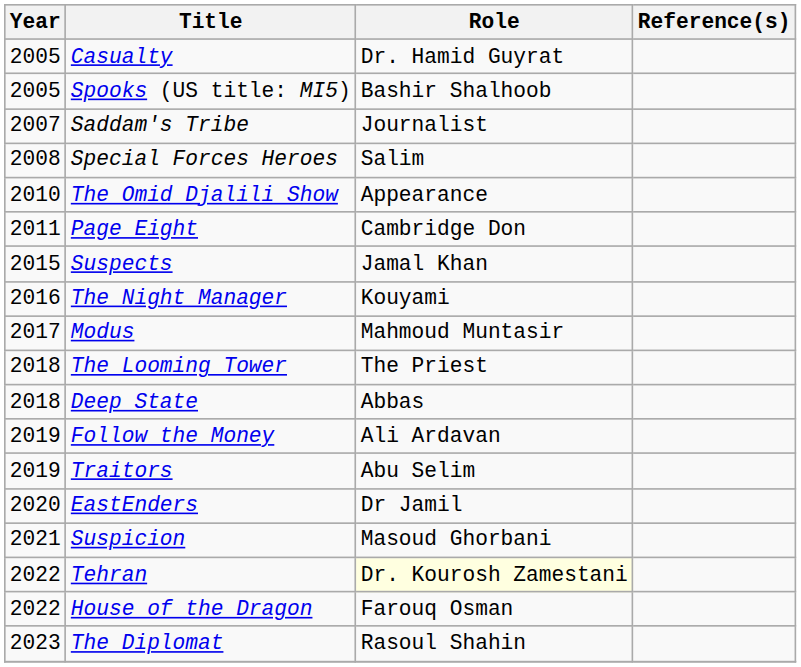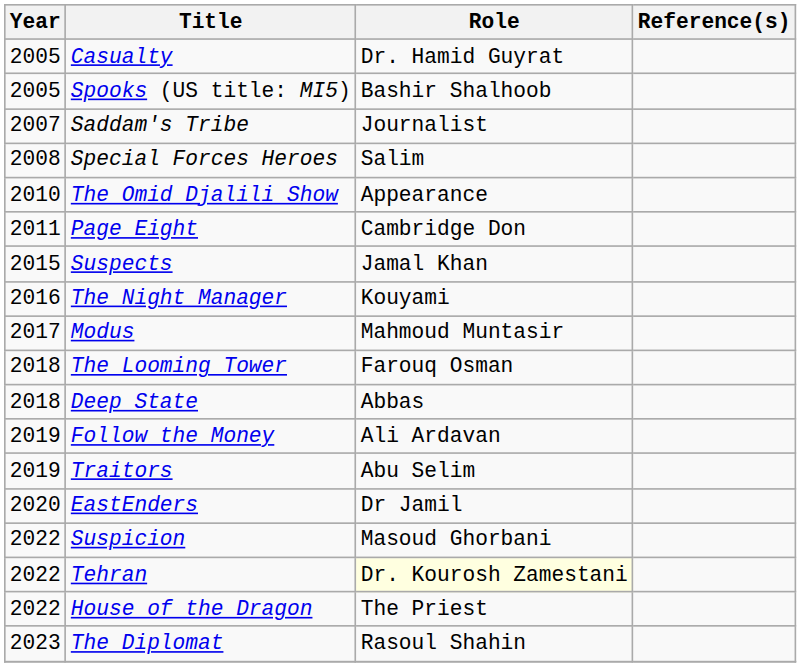 <table class="wikitable sortable">
 <tr>
 <th>Year</th>
 <th>Title</th>
 <th>Role</th>
 <th>Reference(s)</th>
 </tr>
 <tr>
 <td>2005</td>
 <td><em><a href='#'>Casualty</a></em></td>
 <td>Dr. Hamid Guyrat</td>
 <td></td>
 </tr>
 <tr>
 <td>2005</td>
 <td><em><a href='#'>Spooks</a></em> (US title: <em>MI5</em>)</td>
 <td>Bashir Shalhoob</td>
 <td></td>
 </tr>
 <tr>
 <td>2007</td>
 <td><em>Saddam's Tribe</em></td>
 <td>Journalist</td>
 <td></td>
 </tr>
 <tr>
 <td>2008</td>
 <td><em>Special Forces Heroes</em></td>
 <td>Salim</td>
 <td></td>
 </tr>
 <tr>
 <td>2010</td>
 <td><em><a href='#'>The Omid Djalili Show</a></em></td>
 <td>Appearance</td>
 <td></td>
 </tr>
 <tr>
 <td>2011</td>
 <td><em><a href='#'>Page Eight</a></em></td>
 <td>Cambridge Don</td>
 <td></td>
 </tr>
 <tr>
 <td>2015</td>
 <td><em><a href='#'>Suspects</a></em></td>
 <td>Jamal Khan</td>
 <td></td>
 </tr>
 <tr>
 <td>2016</td>
 <td><em><a href='#'>The Night Manager</a></em></td>
 <td>Kouyami</td>
 <td></td>
 </tr>
 <tr>
 <td>2017</td>
 <td><em><a href='#'>Modus</a></em></td>
 <td>Mahmoud Muntasir</td>
 <td></td>
 </tr>
 <tr>
 <td>2018</td>
 <td><em><a href='#'>The Looming Tower</a></em></td>
-<td>The Priest</td>
+<td>Farouq Osman</td>
 <td></td>
 </tr>
 <tr>
 <td>2018</td>
 <td><em><a href='#'>Deep State</a></em></td>
 <td>Abbas</td>
 <td></td>
 </tr>
 <tr>
 <td>2019</td>
 <td><em><a href='#'>Follow the Money</a></em></td>
 <td>Ali Ardavan</td>
 <td></td>
 </tr>
 <tr>
 <td>2019</td>
 <td><em><a href='#'>Traitors</a></em></td>
 <td>Abu Selim</td>
 <td></td>
 </tr>
 <tr>
 <td>2020</td>
 <td><em><a href='#'>EastEnders</a></em></td>
 <td>Dr Jamil</td>
 <td></td>
 </tr>
 <tr>
-<td>2021</td>
+<td>2022</td>
 <td><em><a href='#'>Suspicion</a></em></td>
 <td>Masoud Ghorbani</td>
 <td></td>
 </tr>
 <tr>
 <td>2022</td>
 <td><em><a href='#'>Tehran</a></em></td>
 <td style="background: lightyellow;">Dr. Kourosh Zamestani</td>
 <td></td>
 </tr>
 <tr>
 <td>2022</td>
 <td><em><a href='#'>House of the Dragon</a></em></td>
-<td>Farouq Osman</td>
+<td>The Priest</td>
 <td></td>
 </tr>
 <tr>
 <td>2023</td>
 <td><em><a href='#'>The Diplomat</a></em></td>
 <td>Rasoul Shahin</td>
 <td></td>
 </tr>
 <tr>
 </tr>
 </table>
